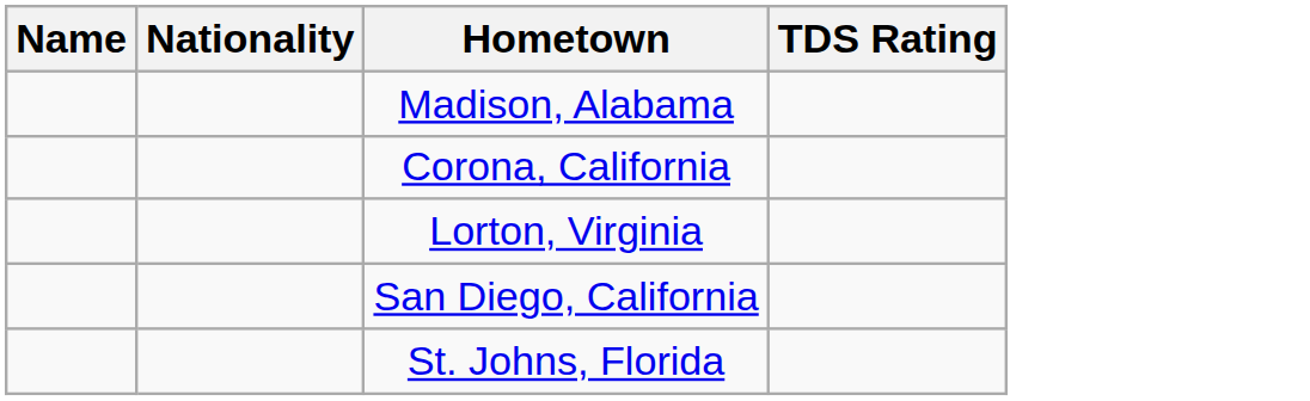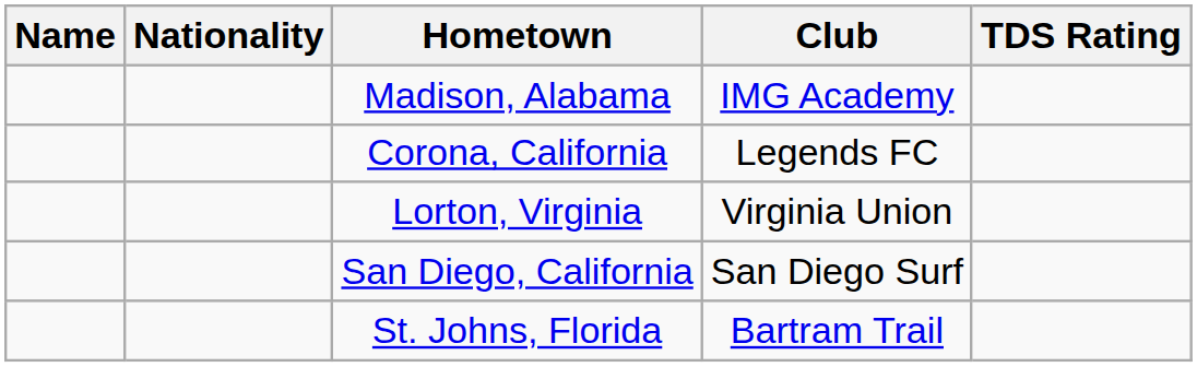 <table class="wikitable" style="font-size:90%; text-align: center;" border="1">
 <tr>
 <th>Name</th>
 <th>Nationality</th>
 <th>Hometown</th>
+<th>Club</th>
 <th>TDS Rating</th>
 </tr>
 <tr>
 <td></td>
 <td></td>
 <td><a href='#'>Madison, Alabama</a></td>
+<td><a href='#'>IMG Academy</a></td>
 <td></td>
 </tr>
 <tr>
 <td></td>
 <td></td>
 <td><a href='#'>Corona, California</a></td>
+<td>Legends FC</td>
 <td></td>
 </tr>
 <tr>
 <td></td>
 <td></td>
 <td><a href='#'>Lorton, Virginia</a></td>
+<td>Virginia Union</td>
 <td></td>
 </tr>
 <tr>
 <td></td>
 <td></td>
 <td><a href='#'>San Diego, California</a></td>
+<td>San Diego Surf</td>
 <td></td>
 </tr>
 <tr>
 <td></td>
 <td></td>
 <td><a href='#'>St. Johns, Florida</a></td>
+<td><a href='#'>Bartram Trail</a></td>
 <td></td>
 </tr>
 </table>
